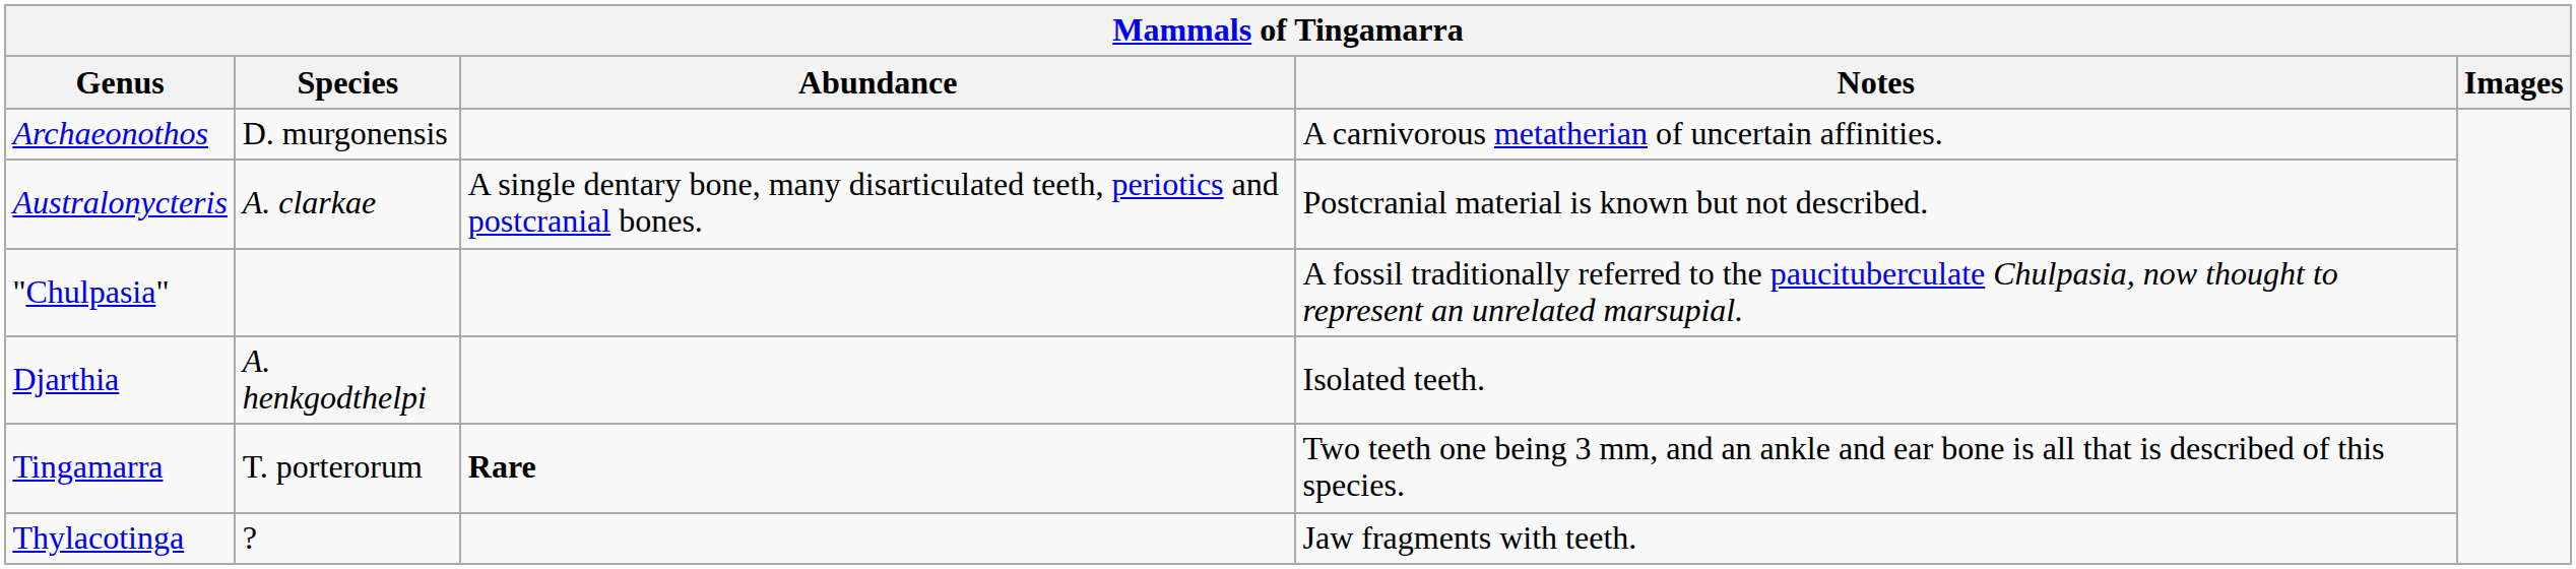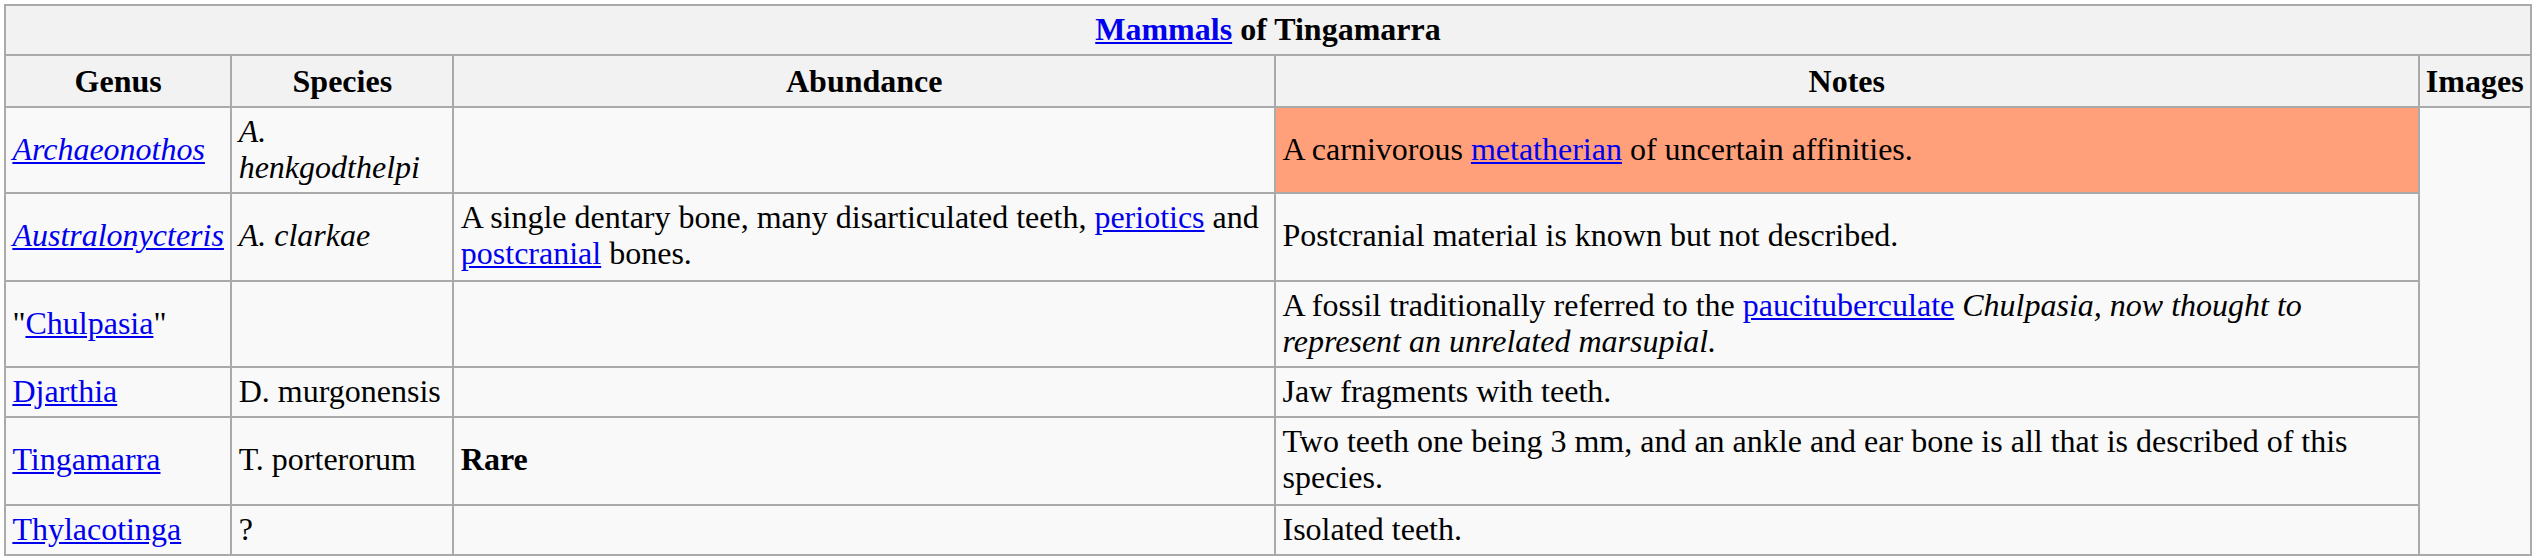 <table class="wikitable" align="center" width="100%">
 <tr>
 <th colspan="5" align="center"><strong><a href='#'>Mammals</a> of Tingamarra</strong></th>
 </tr>
 <tr>
 <th>Genus</th>
 <th>Species</th>
 <th>Abundance</th>
 <th>Notes</th>
 <th>Images</th>
 </tr>
 <tr>
 <td><em><a href='#'>Archaeonothos</a></em></td>
-<td></em>D. murgonensis<em></td>
+<td><em>A. henkgodthelpi</em></td>
 <td></td>
-<td>A carnivorous <a href='#'>metatherian</a> of uncertain affinities.</td>
+<td style="background: lightsalmon;">A carnivorous <a href='#'>metatherian</a> of uncertain affinities.</td>
 </tr>
 <tr>
 <td><em><a href='#'>Australonycteris</a></em></td>
 <td><em>A. clarkae</em></td>
 <td>A single dentary bone, many disarticulated teeth, <a href='#'>periotics</a> and <a href='#'>postcranial</a> bones.</td>
 <td>Postcranial material is known but not described.</td>
 </tr>
 <tr>
 <td>"<a href='#'>Chulpasia</a>"</td>
 <td></td>
 <td></td>
 <td>A fossil traditionally referred to the <a href='#'>paucituberculate</a> <em>Chulpasia, now thought to represent an unrelated marsupial.</td>
 </tr>
 <tr>
 <td></em><a href='#'>Djarthia</a><em></td>
-<td><em>A. henkgodthelpi</em></td>
+<td></em>D. murgonensis<em></td>
 <td></td>
-<td>Isolated teeth.</td>
+<td>Jaw fragments with teeth.</td>
 </tr>
 <tr>
 <td></em><a href='#'>Tingamarra</a><em></td>
 <td></em>T. porterorum<em></td>
 <td><strong>Rare</strong></td>
 <td>Two teeth one being 3 mm, and an ankle and ear bone is all that is described of this species.</td>
 </tr>
 <tr>
 <td></em><a href='#'>Thylacotinga</a><em></td>
 <td>?</td>
 <td></td>
-<td>Jaw fragments with teeth.</td>
+<td>Isolated teeth.</td>
 </tr>
 </table>
